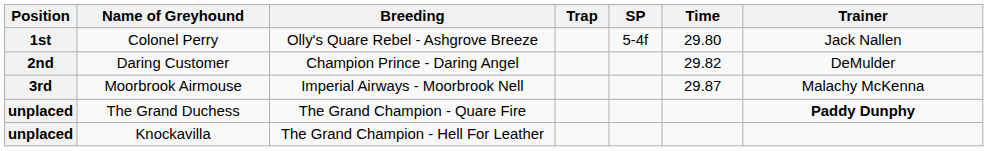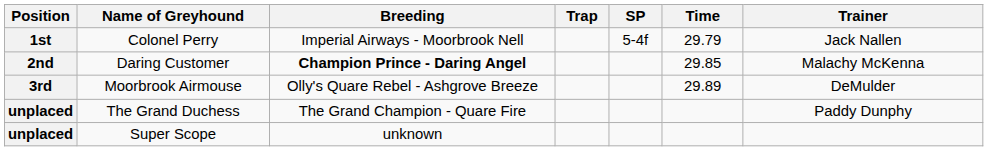 <table class="wikitable" style="text-align:center">
 <tr>
 <th width=50>Position</th>
 <th width=200>Name of Greyhound</th>
 <th width=300>Breeding</th>
 <th width=50>Trap</th>
 <th width=50>SP</th>
 <th width=80>Time</th>
 <th width=250>Trainer</th>
 </tr>
 <tr>
 <th>1st</th>
 <td>Colonel Perry</td>
-<td>Olly's Quare Rebel - Ashgrove Breeze</td>
+<td>Imperial Airways - Moorbrook Nell</td>
 <td></td>
 <td>5-4f</td>
-<td>29.80</td>
+<td>29.79</td>
 <td>Jack Nallen</td>
 </tr>
 <tr>
 <th>2nd</th>
 <td>Daring Customer</td>
-<td>Champion Prince - Daring Angel</td>
+<td><strong>Champion Prince - Daring Angel</strong></td>
 <td></td>
 <td></td>
-<td>29.82</td>
-<td>DeMulder</td>
+<td>29.85</td>
+<td>Malachy McKenna</td>
 </tr>
 <tr>
 <th>3rd</th>
 <td>Moorbrook Airmouse</td>
-<td>Imperial Airways - Moorbrook Nell</td>
+<td>Olly's Quare Rebel - Ashgrove Breeze</td>
 <td></td>
 <td></td>
-<td>29.87</td>
-<td>Malachy McKenna</td>
+<td>29.89</td>
+<td>DeMulder</td>
 </tr>
 <tr>
 <th>unplaced</th>
 <td>The Grand Duchess</td>
 <td>The Grand Champion - Quare Fire</td>
 <td></td>
 <td></td>
 <td></td>
-<td><strong>Paddy Dunphy</strong></td>
+<td>Paddy Dunphy</td>
 </tr>
 <tr>
 <th>unplaced</th>
-<td>Knockavilla</td>
-<td>The Grand Champion - Hell For Leather</td>
+<td>Super Scope</td>
+<td>unknown</td>
 <td></td>
 <td></td>
 <td></td>
 <td></td>
 </tr>
 </table>
